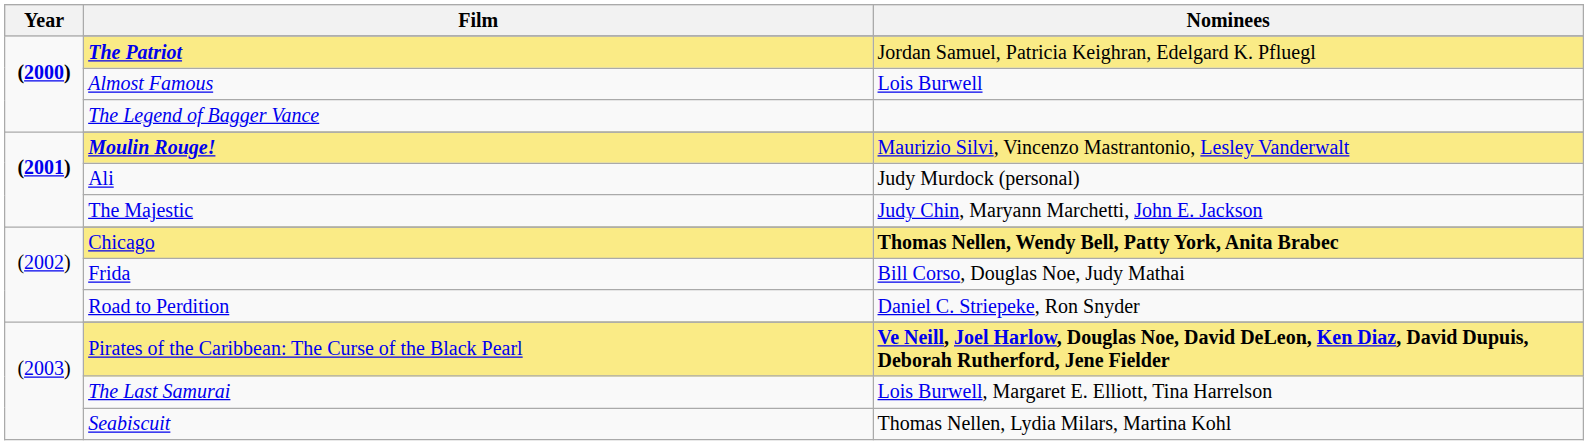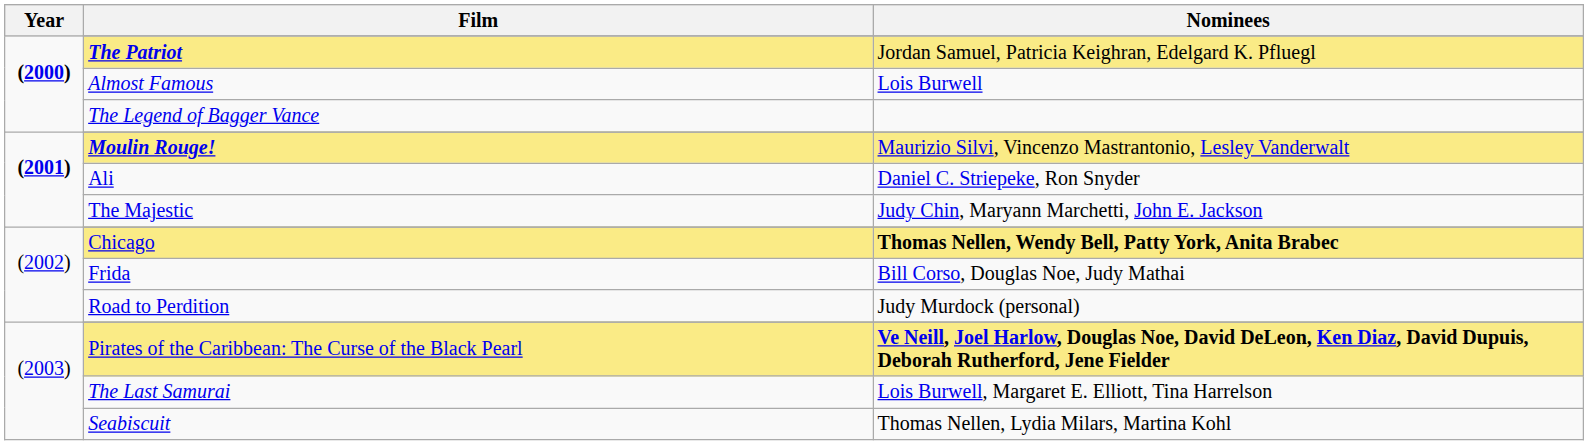 <table class="wikitable" style="width:100%">
 <tr bgcolor="#bebebe">
 <th width="5%">Year</th>
 <th width="50%">Film</th>
 <th width="45%">Nominees</th>
 </tr>
 <tr>
 <td rowspan=4 style="text-align:center"><strong>(<a href='#'>2000</a>)</strong><br> <br> </td>
 </tr>
 <tr style="background:#FAEB86">
 <td><strong><em><a href='#'>The Patriot</a></em></strong></td>
 <td></strong>Jordan Samuel, Patricia Keighran, Edelgard K. Pfluegl<strong></td>
 </tr>
 <tr>
 <td><em><a href='#'>Almost Famous</a></em></td>
 <td><a href='#'>Lois Burwell</a></td>
 </tr>
 <tr>
 <td><em><a href='#'>The Legend of Bagger Vance</a></em></td>
 <td></td>
 </tr>
 <tr>
 <td rowspan=4 style="text-align:center"><strong>(<a href='#'>2001</a>)</strong><br> <br> </td>
 </tr>
 <tr style="background:#FAEB86">
 <td><strong><em><a href='#'>Moulin Rouge!</a><em> <strong></td>
 <td></strong><a href='#'>Maurizio Silvi</a>, Vincenzo Mastrantonio, <a href='#'>Lesley Vanderwalt</a><strong></td>
 </tr>
 <tr>
 <td></em><a href='#'>Ali</a><em></td>
-<td>Judy Murdock (personal)</td>
+<td><a href='#'>Daniel C. Striepeke</a>, Ron Snyder</td>
 </tr>
 <tr>
 <td></em><a href='#'>The Majestic</a><em></td>
 <td><a href='#'>Judy Chin</a>, Maryann Marchetti, <a href='#'>John E. Jackson</a></td>
 </tr>
 <tr>
 <td rowspan=4 style="text-align:center"></strong>(<a href='#'>2002</a>)<strong><br> <br> </td>
 </tr>
 <tr style="background:#FAEB86">
 <td></em></strong><a href='#'>Chicago</a><strong><em></td>
 <td><strong>Thomas Nellen, Wendy Bell, Patty York, Anita Brabec</strong></td>
 </tr>
 <tr>
 <td></em><a href='#'>Frida</a><em></td>
 <td><a href='#'>Bill Corso</a>, Douglas Noe, Judy Mathai</td>
 </tr>
 <tr>
 <td></em><a href='#'>Road to Perdition</a><em></td>
-<td><a href='#'>Daniel C. Striepeke</a>, Ron Snyder</td>
+<td>Judy Murdock (personal)</td>
 </tr>
 <tr>
 <td rowspan=4 style="text-align:center"></strong>(<a href='#'>2003</a>)<strong><br> <br></td>
 </tr>
 <tr style="background:#FAEB86">
 <td></em></strong><a href='#'>Pirates of the Caribbean: The Curse of the Black Pearl</a></em> </strong></td>
 <td><strong><a href='#'>Ve Neill</a>, <a href='#'>Joel Harlow</a>, Douglas Noe, David DeLeon, <a href='#'>Ken Diaz</a>, David Dupuis, Deborah Rutherford, Jene Fielder</strong></td>
 </tr>
 <tr>
 <td><em><a href='#'>The Last Samurai</a></em></td>
 <td><a href='#'>Lois Burwell</a>, Margaret E. Elliott, Tina Harrelson</td>
 </tr>
 <tr>
 <td><em><a href='#'>Seabiscuit</a></em></td>
 <td>Thomas Nellen, Lydia Milars, Martina Kohl</td>
 </tr>
 </table>
